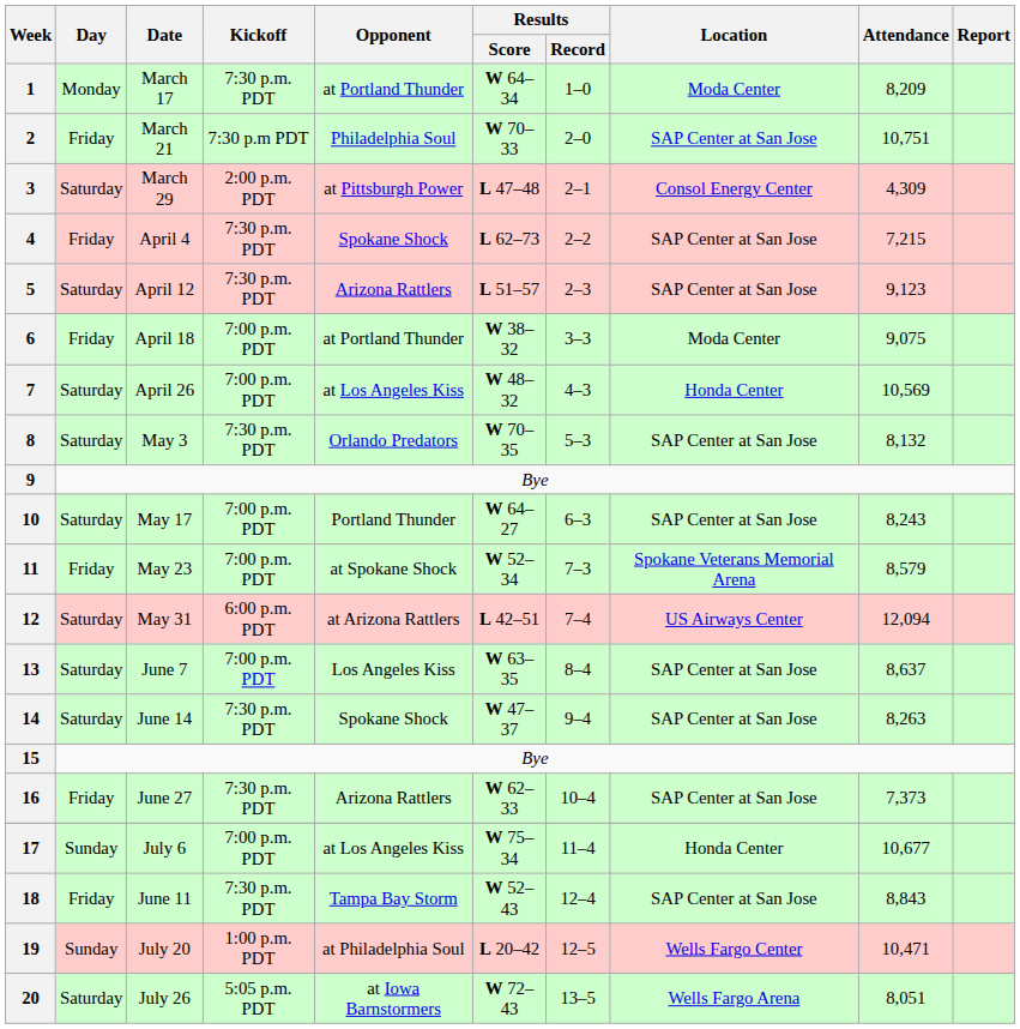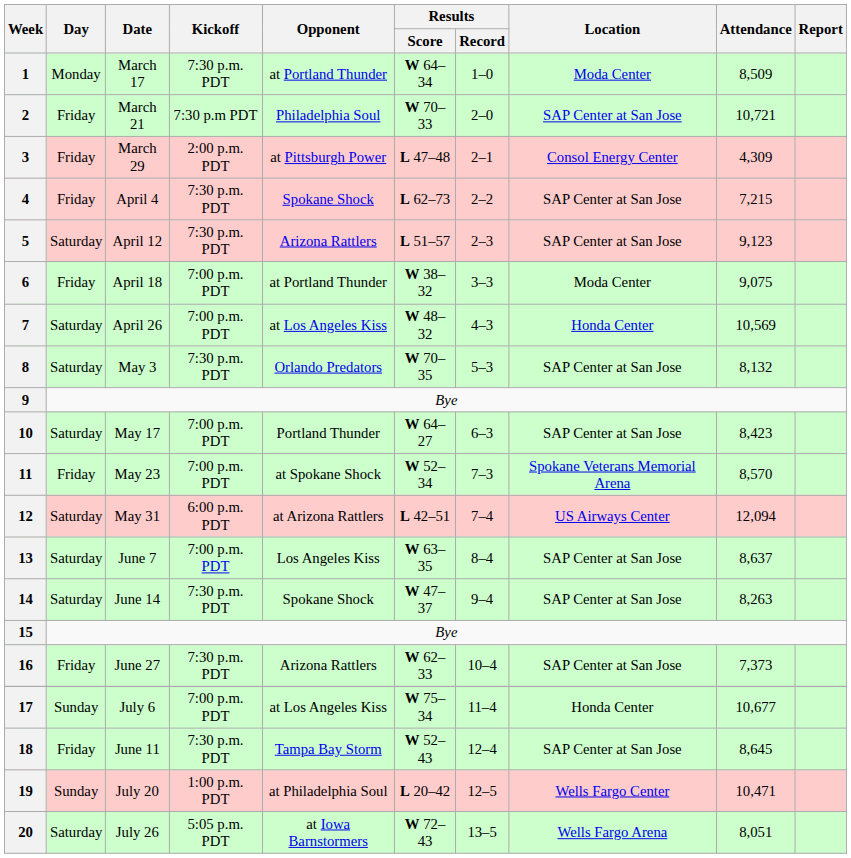 <table class="wikitable" style="font-size: 95%;">
 <tr>
 <th rowspan=2>Week</th>
 <th rowspan=2>Day</th>
 <th rowspan=2>Date</th>
 <th rowspan=2>Kickoff</th>
 <th rowspan=2>Opponent</th>
 <th colspan=2>Results</th>
 <th rowspan=2>Location</th>
 <th rowspan=2>Attendance</th>
 <th rowspan=2>Report</th>
 </tr>
 <tr>
 <th>Score</th>
 <th>Record</th>
 </tr>
 <tr style= background:#ccffcc>
 <th align="center"><strong>1</strong></th>
 <td align="center">Monday</td>
 <td align="center">March 17</td>
 <td align="center">7:30 p.m. PDT</td>
 <td align="center">at <a href='#'>Portland Thunder</a></td>
 <td align="center"><strong>W</strong> 64–34</td>
 <td align="center">1–0</td>
 <td align="center"><a href='#'>Moda Center</a></td>
-<td align="center">8,209</td>
+<td align="center">8,509</td>
 <td align="center"></td>
 </tr>
 <tr style= background:#ccffcc>
 <th align="center"><strong>2</strong></th>
 <td align="center">Friday</td>
 <td align="center">March 21</td>
 <td align="center">7:30 p.m PDT</td>
 <td align="center"><a href='#'>Philadelphia Soul</a></td>
 <td align="center"><strong>W</strong> 70–33</td>
 <td align="center">2–0</td>
 <td align="center"><a href='#'>SAP Center at San Jose</a></td>
-<td align="center">10,751</td>
+<td align="center">10,721</td>
 <td align="center"></td>
 </tr>
 <tr style= background:#ffcccc>
 <th align="center"><strong>3</strong></th>
-<td align="center">Saturday</td>
+<td align="center">Friday</td>
 <td align="center">March 29</td>
 <td align="center">2:00 p.m. PDT</td>
 <td align="center">at <a href='#'>Pittsburgh Power</a></td>
 <td align="center"><strong>L</strong> 47–48</td>
 <td align="center">2–1</td>
 <td align="center"><a href='#'>Consol Energy Center</a></td>
 <td align="center">4,309</td>
 <td align="center"></td>
 </tr>
 <tr style= background:#ffcccc>
 <th align="center"><strong>4</strong></th>
 <td align="center">Friday</td>
 <td align="center">April 4</td>
 <td align="center">7:30 p.m. PDT</td>
 <td align="center"><a href='#'>Spokane Shock</a></td>
 <td align="center"><strong>L</strong> 62–73</td>
 <td align="center">2–2</td>
 <td align="center">SAP Center at San Jose</td>
 <td align="center">7,215</td>
 <td align="center"></td>
 </tr>
 <tr style= background:#ffcccc>
 <th align="center"><strong>5</strong></th>
 <td align="center">Saturday</td>
 <td align="center">April 12</td>
 <td align="center">7:30 p.m. PDT</td>
 <td align="center"><a href='#'>Arizona Rattlers</a></td>
 <td align="center"><strong>L</strong> 51–57</td>
 <td align="center">2–3</td>
 <td align="center">SAP Center at San Jose</td>
 <td align="center">9,123</td>
 <td align="center"></td>
 </tr>
 <tr style= background:#ccffcc>
 <th align="center"><strong>6</strong></th>
 <td align="center">Friday</td>
 <td align="center">April 18</td>
 <td align="center">7:00 p.m. PDT</td>
 <td align="center">at Portland Thunder</td>
 <td align="center"><strong>W</strong> 38–32</td>
 <td align="center">3–3</td>
 <td align="center">Moda Center</td>
 <td align="center">9,075</td>
 <td align="center"></td>
 </tr>
 <tr style= background:#ccffcc>
 <th align="center"><strong>7</strong></th>
 <td align="center">Saturday</td>
 <td align="center">April 26</td>
 <td align="center">7:00 p.m. PDT</td>
 <td align="center">at <a href='#'>Los Angeles Kiss</a></td>
 <td align="center"><strong>W</strong> 48–32</td>
 <td align="center">4–3</td>
 <td align="center"><a href='#'>Honda Center</a></td>
 <td align="center">10,569</td>
 <td align="center"></td>
 </tr>
 <tr style= background:#ccffcc>
 <th align="center"><strong>8</strong></th>
 <td align="center">Saturday</td>
 <td align="center">May 3</td>
 <td align="center">7:30 p.m. PDT</td>
 <td align="center"><a href='#'>Orlando Predators</a></td>
 <td align="center"><strong>W</strong> 70–35</td>
 <td align="center">5–3</td>
 <td align="center">SAP Center at San Jose</td>
 <td align="center">8,132</td>
 <td align="center"></td>
 </tr>
 <tr style=>
 <th align="center"><strong>9</strong></th>
 <td colspan=9 align="center" valign="middle"><em>Bye</em></td>
 </tr>
 <tr style= background:#ccffcc>
 <th align="center"><strong>10</strong></th>
 <td align="center">Saturday</td>
 <td align="center">May 17</td>
 <td align="center">7:00 p.m. PDT</td>
 <td align="center">Portland Thunder</td>
 <td align="center"><strong>W</strong> 64–27</td>
 <td align="center">6–3</td>
 <td align="center">SAP Center at San Jose</td>
-<td align="center">8,243</td>
+<td align="center">8,423</td>
 <td align="center"></td>
 </tr>
 <tr style= background:#ccffcc>
 <th align="center"><strong>11</strong></th>
 <td align="center">Friday</td>
 <td align="center">May 23</td>
 <td align="center">7:00 p.m. PDT</td>
 <td align="center">at Spokane Shock</td>
 <td align="center"><strong>W</strong> 52–34</td>
 <td align="center">7–3</td>
 <td align="center"><a href='#'>Spokane Veterans Memorial Arena</a></td>
-<td align="center">8,579</td>
+<td align="center">8,570</td>
 <td align="center"></td>
 </tr>
 <tr style= background:#ffcccc>
 <th align="center"><strong>12</strong></th>
 <td align="center">Saturday</td>
 <td align="center">May 31</td>
 <td align="center">6:00 p.m. PDT</td>
 <td align="center">at Arizona Rattlers</td>
 <td align="center"><strong>L</strong> 42–51</td>
 <td align="center">7–4</td>
 <td align="center"><a href='#'>US Airways Center</a></td>
 <td align="center">12,094</td>
 <td align="center"></td>
 </tr>
 <tr style= background:#ccffcc>
 <th align="center"><strong>13</strong></th>
 <td align="center">Saturday</td>
 <td align="center">June 7</td>
 <td align="center">7:00 p.m. <a href='#'>PDT</a></td>
 <td align="center">Los Angeles Kiss</td>
 <td align="center"><strong>W</strong> 63–35</td>
 <td align="center">8–4</td>
 <td align="center">SAP Center at San Jose</td>
 <td align="center">8,637</td>
 <td align="center"></td>
 </tr>
 <tr style= background:#ccffcc>
 <th align="center"><strong>14</strong></th>
 <td align="center">Saturday</td>
 <td align="center">June 14</td>
 <td align="center">7:30 p.m. PDT</td>
 <td align="center">Spokane Shock</td>
 <td align="center"><strong>W</strong> 47–37</td>
 <td align="center">9–4</td>
 <td align="center">SAP Center at San Jose</td>
 <td align="center">8,263</td>
 <td align="center"></td>
 </tr>
 <tr style=>
 <th align="center"><strong>15</strong></th>
 <td colspan=9 align="center" valign="middle"><em>Bye</em></td>
 </tr>
 <tr style= background:#ccffcc>
 <th align="center"><strong>16</strong></th>
 <td align="center">Friday</td>
 <td align="center">June 27</td>
 <td align="center">7:30 p.m. PDT</td>
 <td align="center">Arizona Rattlers</td>
 <td align="center"><strong>W</strong> 62–33</td>
 <td align="center">10–4</td>
 <td align="center">SAP Center at San Jose</td>
 <td align="center">7,373</td>
 <td align="center"></td>
 </tr>
 <tr style=>
 </tr>
 <tr style= background:#ccffcc>
 <th align="center"><strong>17</strong></th>
 <td align="center">Sunday</td>
 <td align="center">July 6</td>
 <td align="center">7:00 p.m. PDT</td>
 <td align="center">at Los Angeles Kiss</td>
 <td align="center"><strong>W</strong> 75–34</td>
 <td align="center">11–4</td>
 <td align="center">Honda Center</td>
 <td align="center">10,677</td>
 <td align="center"></td>
 </tr>
 <tr style= background:#ccffcc>
 <th align="center"><strong>18</strong></th>
 <td align="center">Friday</td>
 <td align="center">June 11</td>
 <td align="center">7:30 p.m. PDT</td>
 <td align="center"><a href='#'>Tampa Bay Storm</a></td>
 <td align="center"><strong>W</strong> 52–43</td>
 <td align="center">12–4</td>
 <td align="center">SAP Center at San Jose</td>
-<td align="center">8,843</td>
+<td align="center">8,645</td>
 <td align="center"></td>
 </tr>
 <tr style= background:#ffcccc>
 <th align="center"><strong>19</strong></th>
 <td align="center">Sunday</td>
 <td align="center">July 20</td>
 <td align="center">1:00 p.m. PDT</td>
 <td align="center">at Philadelphia Soul</td>
 <td align="center"><strong>L</strong> 20–42</td>
 <td align="center">12–5</td>
 <td align="center"><a href='#'>Wells Fargo Center</a></td>
 <td align="center">10,471</td>
 <td align="center"></td>
 </tr>
 <tr style= background:#ccffcc>
 <th align="center"><strong>20</strong></th>
 <td align="center">Saturday</td>
 <td align="center">July 26</td>
 <td align="center">5:05 p.m. PDT</td>
 <td align="center">at <a href='#'>Iowa Barnstormers</a></td>
 <td align="center"><strong>W</strong> 72–43</td>
 <td align="center">13–5</td>
 <td align="center"><a href='#'>Wells Fargo Arena</a></td>
 <td align="center">8,051</td>
 <td align="center"></td>
 </tr>
 </table>
